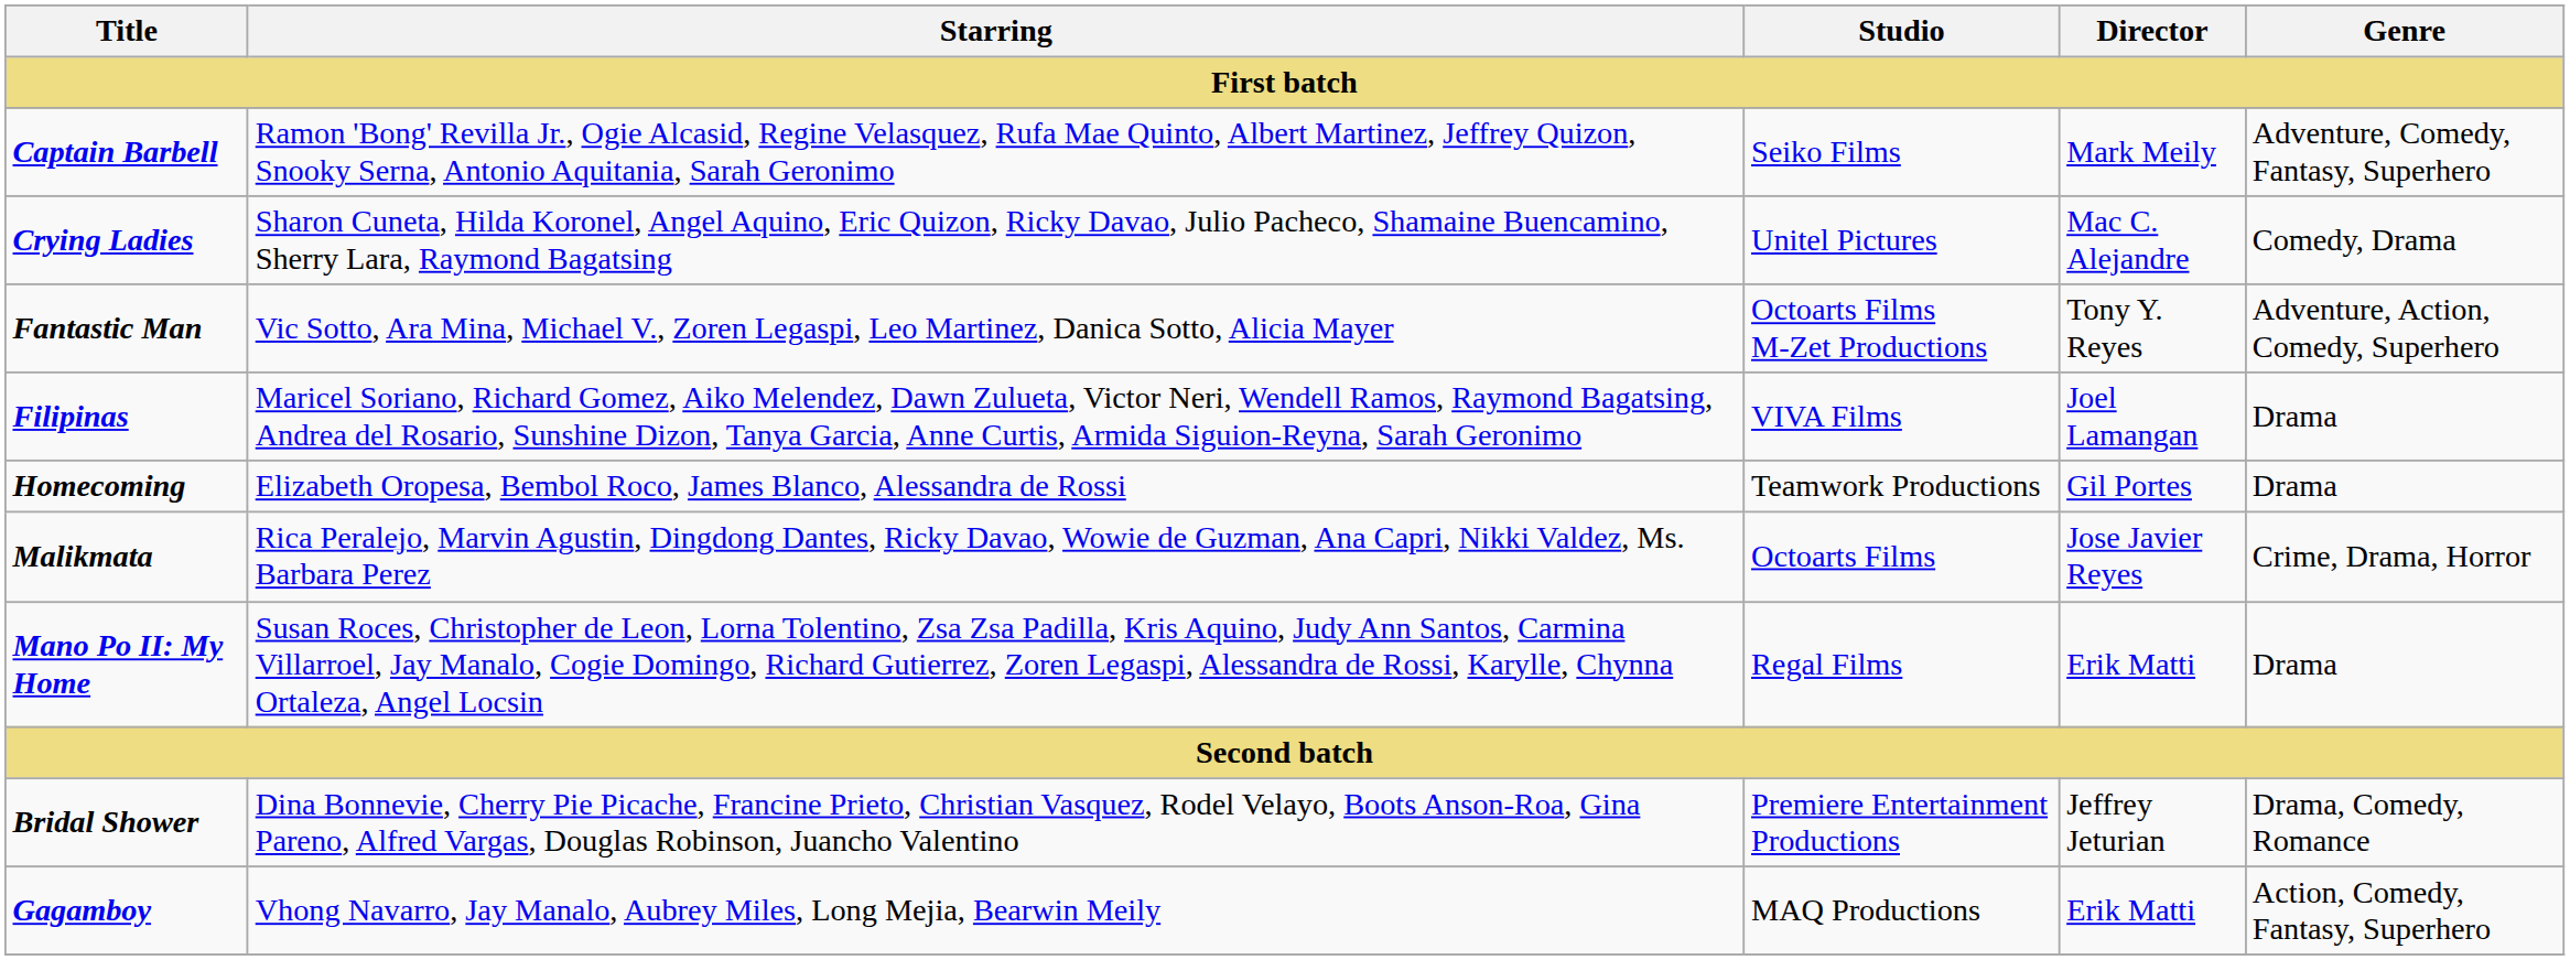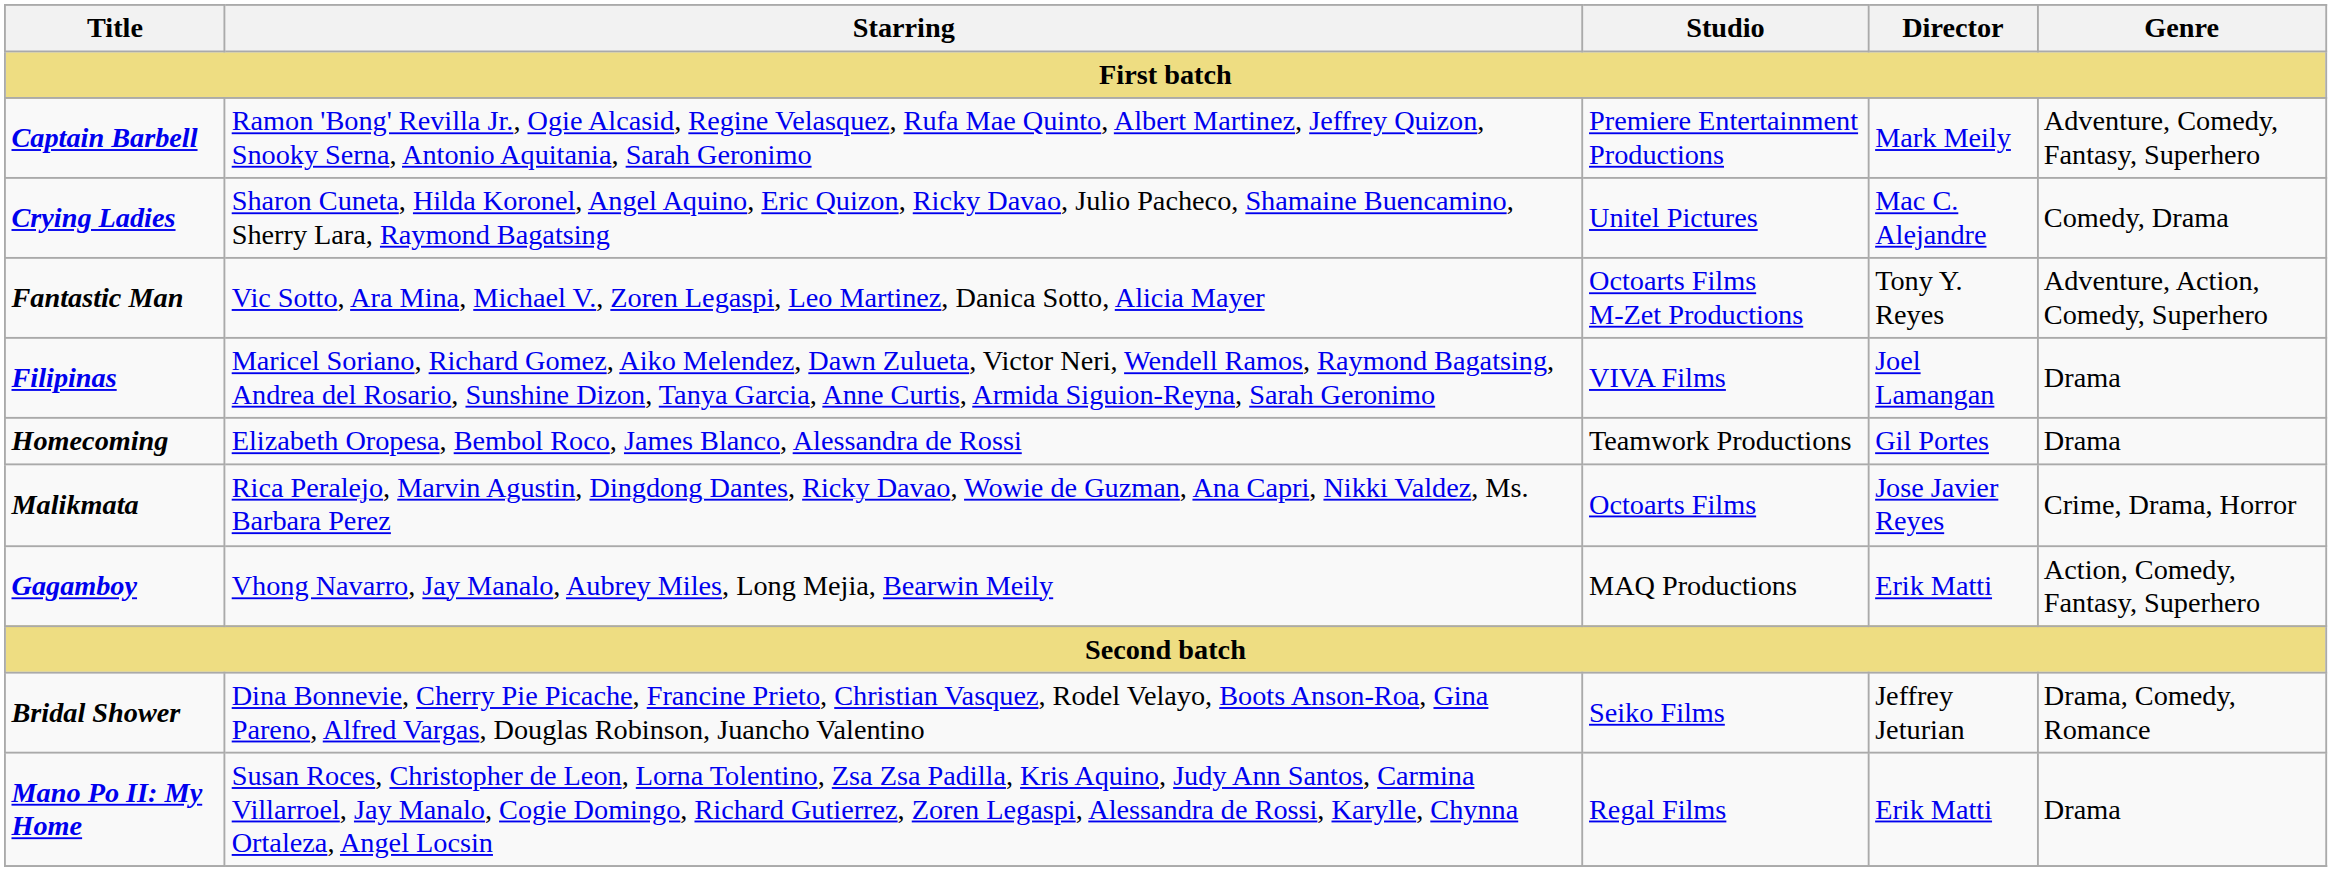 <table class="wikitable" style="font-size: 95%;">
 <tr>
 <th>Title</th>
 <th>Starring</th>
 <th>Studio</th>
 <th>Director</th>
 <th>Genre</th>
 </tr>
 <tr>
 <th colspan=5 style="background:#EEDD82">First batch</th>
 </tr>
 <tr>
 <td><strong><em><a href='#'>Captain Barbell</a></em></strong></td>
 <td><a href='#'>Ramon 'Bong' Revilla Jr.</a>, <a href='#'>Ogie Alcasid</a>, <a href='#'>Regine Velasquez</a>, <a href='#'>Rufa Mae Quinto</a>, <a href='#'>Albert Martinez</a>, <a href='#'>Jeffrey Quizon</a>, <a href='#'>Snooky Serna</a>, <a href='#'>Antonio Aquitania</a>, <a href='#'>Sarah Geronimo</a></td>
-<td><a href='#'>Seiko Films</a></td>
+<td><a href='#'>Premiere Entertainment Productions</a></td>
 <td><a href='#'>Mark Meily</a></td>
 <td>Adventure, Comedy, Fantasy, Superhero</td>
 </tr>
 <tr>
 <td><strong><em><a href='#'>Crying Ladies</a></em></strong></td>
 <td><a href='#'>Sharon Cuneta</a>, <a href='#'>Hilda Koronel</a>, <a href='#'>Angel Aquino</a>, <a href='#'>Eric Quizon</a>, <a href='#'>Ricky Davao</a>, Julio Pacheco, <a href='#'>Shamaine Buencamino</a>, Sherry Lara, <a href='#'>Raymond Bagatsing</a></td>
 <td><a href='#'>Unitel Pictures</a></td>
 <td><a href='#'>Mac C. Alejandre</a></td>
 <td>Comedy, Drama</td>
 </tr>
 <tr>
 <td><strong><em>Fantastic Man</em></strong></td>
 <td><a href='#'>Vic Sotto</a>, <a href='#'>Ara Mina</a>, <a href='#'>Michael V.</a>, <a href='#'>Zoren Legaspi</a>, <a href='#'>Leo Martinez</a>, Danica Sotto, <a href='#'>Alicia Mayer</a></td>
 <td><a href='#'>Octoarts Films</a><br><a href='#'>M-Zet Productions</a></td>
 <td>Tony Y. Reyes</td>
 <td>Adventure, Action, Comedy, Superhero</td>
 </tr>
 <tr>
 <td><strong><em><a href='#'>Filipinas</a></em></strong></td>
 <td><a href='#'>Maricel Soriano</a>, <a href='#'>Richard Gomez</a>, <a href='#'>Aiko Melendez</a>, <a href='#'>Dawn Zulueta</a>, Victor Neri, <a href='#'>Wendell Ramos</a>, <a href='#'>Raymond Bagatsing</a>, <a href='#'>Andrea del Rosario</a>, <a href='#'>Sunshine Dizon</a>, <a href='#'>Tanya Garcia</a>, <a href='#'>Anne Curtis</a>, <a href='#'>Armida Siguion-Reyna</a>, <a href='#'>Sarah Geronimo</a></td>
 <td><a href='#'>VIVA Films</a></td>
 <td><a href='#'>Joel Lamangan</a></td>
 <td>Drama</td>
 </tr>
 <tr>
 <td><strong><em>Homecoming</em></strong></td>
 <td><a href='#'>Elizabeth Oropesa</a>, <a href='#'>Bembol Roco</a>, <a href='#'>James Blanco</a>, <a href='#'>Alessandra de Rossi</a></td>
 <td>Teamwork Productions</td>
 <td><a href='#'>Gil Portes</a></td>
 <td>Drama</td>
 </tr>
 <tr>
 <td><strong><em>Malikmata</em></strong></td>
 <td><a href='#'>Rica Peralejo</a>, <a href='#'>Marvin Agustin</a>, <a href='#'>Dingdong Dantes</a>, <a href='#'>Ricky Davao</a>, <a href='#'>Wowie de Guzman</a>, <a href='#'>Ana Capri</a>, <a href='#'>Nikki Valdez</a>, Ms. <a href='#'>Barbara Perez</a></td>
 <td><a href='#'>Octoarts Films</a></td>
 <td><a href='#'>Jose Javier Reyes</a></td>
 <td>Crime, Drama, Horror</td>
 </tr>
 <tr>
+<td><strong><em><a href='#'>Gagamboy</a></em></strong></td>
+<td><a href='#'>Vhong Navarro</a>, <a href='#'>Jay Manalo</a>, <a href='#'>Aubrey Miles</a>, Long Mejia, <a href='#'>Bearwin Meily</a></td>
+<td>MAQ Productions</td>
+<td><a href='#'>Erik Matti</a></td>
+<td>Action, Comedy, Fantasy, Superhero</td>
+</tr>
+<tr>
+<th colspan=5 style="background:#EEDD82">Second batch</th>
+</tr>
+<tr>
+<td><strong><em>Bridal Shower</em></strong></td>
+<td><a href='#'>Dina Bonnevie</a>, <a href='#'>Cherry Pie Picache</a>, <a href='#'>Francine Prieto</a>, <a href='#'>Christian Vasquez</a>, Rodel Velayo, <a href='#'>Boots Anson-Roa</a>, <a href='#'>Gina Pareno</a>, <a href='#'>Alfred Vargas</a>, Douglas Robinson, Juancho Valentino</td>
+<td><a href='#'>Seiko Films</a></td>
+<td>Jeffrey Jeturian</td>
+<td>Drama, Comedy, Romance</td>
+</tr>
+<tr>
 <td><strong><em><a href='#'>Mano Po II: My Home</a></em></strong></td>
 <td><a href='#'>Susan Roces</a>, <a href='#'>Christopher de Leon</a>, <a href='#'>Lorna Tolentino</a>, <a href='#'>Zsa Zsa Padilla</a>, <a href='#'>Kris Aquino</a>, <a href='#'>Judy Ann Santos</a>, <a href='#'>Carmina Villarroel</a>, <a href='#'>Jay Manalo</a>, <a href='#'>Cogie Domingo</a>, <a href='#'>Richard Gutierrez</a>, <a href='#'>Zoren Legaspi</a>, <a href='#'>Alessandra de Rossi</a>, <a href='#'>Karylle</a>, <a href='#'>Chynna Ortaleza</a>, <a href='#'>Angel Locsin</a></td>
 <td><a href='#'>Regal Films</a></td>
 <td><a href='#'>Erik Matti</a></td>
 <td>Drama</td>
 </tr>
 <tr>
-<th colspan=5 style="background:#EEDD82">Second batch</th>
-</tr>
-<tr>
-<td><strong><em>Bridal Shower</em></strong></td>
-<td><a href='#'>Dina Bonnevie</a>, <a href='#'>Cherry Pie Picache</a>, <a href='#'>Francine Prieto</a>, <a href='#'>Christian Vasquez</a>, Rodel Velayo, <a href='#'>Boots Anson-Roa</a>, <a href='#'>Gina Pareno</a>, <a href='#'>Alfred Vargas</a>, Douglas Robinson, Juancho Valentino</td>
-<td><a href='#'>Premiere Entertainment Productions</a></td>
-<td>Jeffrey Jeturian</td>
-<td>Drama, Comedy, Romance</td>
-</tr>
-<tr>
-<td><strong><em><a href='#'>Gagamboy</a></em></strong></td>
-<td><a href='#'>Vhong Navarro</a>, <a href='#'>Jay Manalo</a>, <a href='#'>Aubrey Miles</a>, Long Mejia, <a href='#'>Bearwin Meily</a></td>
-<td>MAQ Productions</td>
-<td><a href='#'>Erik Matti</a></td>
-<td>Action, Comedy, Fantasy, Superhero</td>
-</tr>
-<tr>
 </tr>
 </table>
